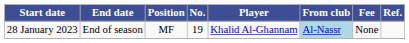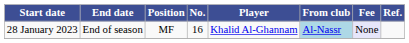 <table class="wikitable sortable">
 <tr>
 <th style="background:#3D4E94; color:#FFFFFF;"><strong>Start date</strong></th>
 <th style="background:#3D4E94; color:#FFFFFF;"><strong>End date</strong></th>
 <th style="background:#3D4E94; color:#FFFFFF;"><strong>Position</strong></th>
 <th style="background:#3D4E94; color:#FFFFFF;"><strong>No.</strong></th>
 <th style="background:#3D4E94; color:#FFFFFF;"><strong>Player</strong></th>
 <th style="background:#3D4E94; color:#FFFFFF;"><strong>From club</strong></th>
 <th style="background:#3D4E94; color:#FFFFFF;"><strong>Fee</strong></th>
 <th style="background:#3D4E94; color:#FFFFFF;"><strong>Ref.</strong></th>
 </tr>
 <tr>
 <td>28 January 2023</td>
 <td>End of season</td>
 <td style="text-align:center;">MF</td>
-<td style="text-align:center;">19</td>
+<td style="text-align:center;">16</td>
 <td style="text-align:left;"> <a href='#'>Khalid Al-Ghannam</a></td>
 <td style="background: lightblue; text-align:left;"> <a href='#'>Al-Nassr</a></td>
-<td>None</td>
+<td style="background: lavender;">None</td>
 <td></td>
 </tr>
 <tr>
 </tr>
 </table>
